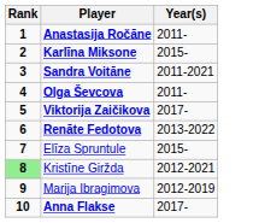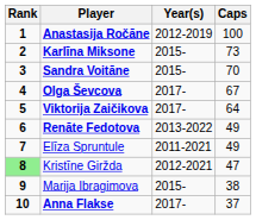 <table class="wikitable sortable">
 <tr>
 <th width =>Rank</th>
 <th width =>Player</th>
 <th width =>Year(s)</th>
+<th width =>Caps</th>
 </tr>
 <tr>
 <td align=center><strong>1</strong></td>
 <td><strong><a href='#'>Anastasija Ročāne</a></strong></td>
-<td>2011-</td>
+<td>2012-2019</td>
+<td align=center>100</td>
 </tr>
 <tr>
 <td align=center><strong>2</strong></td>
 <td><strong><a href='#'>Karlīna Miksone</a></strong></td>
 <td>2015-</td>
+<td align=center>73</td>
 </tr>
 <tr>
 <td align=center><strong>3</strong></td>
 <td><strong><a href='#'>Sandra Voitāne</a></strong></td>
-<td>2011-2021</td>
+<td>2015-</td>
+<td align=center>70</td>
 </tr>
 <tr>
 <td align=center><strong>4</strong></td>
 <td><strong><a href='#'>Olga Ševcova</a></strong></td>
-<td>2011-</td>
+<td>2017-</td>
+<td align=center>67</td>
 </tr>
 <tr>
 <td align=center><strong>5</strong></td>
 <td><strong><a href='#'>Viktorija Zaičikova</a></strong></td>
 <td>2017-</td>
+<td align=center>64</td>
 </tr>
 <tr>
 <td align=center><strong>6</strong></td>
 <td><strong><a href='#'>Renāte Fedotova</a></strong></td>
 <td>2013-2022</td>
+<td align=center>49</td>
 </tr>
 <tr>
 <td align=center><strong>7</strong></td>
 <td><a href='#'>Elīza Spruntule</a></td>
-<td>2015-</td>
+<td>2011-2021</td>
+<td align=center>49</td>
 </tr>
 <tr>
 <td align=center style="background: lightgreen;"><strong>8</strong></td>
 <td><a href='#'>Kristīne Giržda</a></td>
 <td>2012-2021</td>
+<td align=center>47</td>
 </tr>
 <tr>
 <td align=center><strong>9</strong></td>
 <td><a href='#'>Marija Ibragimova</a></td>
-<td>2012-2019</td>
+<td>2015-</td>
+<td align=center>38</td>
 </tr>
 <tr>
 <td align=center><strong>10</strong></td>
 <td><strong><a href='#'>Anna Flakse</a></strong></td>
 <td>2017-</td>
+<td align=center>37</td>
 </tr>
 </table>
